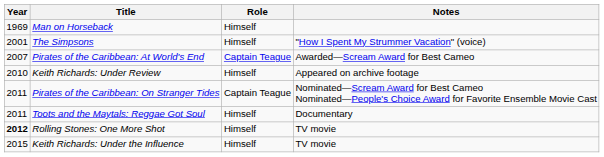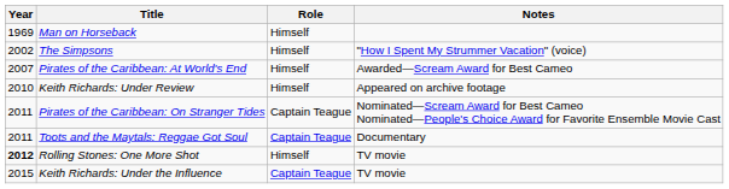 <table class="wikitable sortable">
 <tr>
 <th>Year</th>
 <th>Title</th>
 <th>Role</th>
 <th>Notes</th>
 </tr>
 <tr>
 <td>1969</td>
 <td><em><a href='#'>Man on Horseback</a></em></td>
 <td>Himself</td>
 <td></td>
 </tr>
 <tr>
-<td>2001</td>
+<td>2002</td>
 <td><em><a href='#'>The Simpsons</a></em></td>
 <td>Himself</td>
 <td>"<a href='#'>How I Spent My Strummer Vacation</a>" (voice)</td>
 </tr>
 <tr>
 <td>2007</td>
 <td><em><a href='#'>Pirates of the Caribbean: At World's End</a></em></td>
-<td><a href='#'>Captain Teague</a></td>
+<td>Himself</td>
 <td>Awarded—<a href='#'>Scream Award</a> for Best Cameo</td>
 </tr>
 <tr>
 <td>2010</td>
 <td><em>Keith Richards: Under Review</em></td>
 <td>Himself</td>
 <td>Appeared on archive footage</td>
 </tr>
 <tr>
 <td>2011</td>
 <td><em><a href='#'>Pirates of the Caribbean: On Stranger Tides</a></em></td>
 <td>Captain Teague</td>
 <td>Nominated—<a href='#'>Scream Award</a> for Best Cameo<br>Nominated—<a href='#'>People's Choice Award</a> for Favorite Ensemble Movie Cast</td>
 </tr>
 <tr>
 <td>2011</td>
 <td><em><a href='#'>Toots and the Maytals: Reggae Got Soul</a></em></td>
-<td>Himself</td>
+<td><a href='#'>Captain Teague</a></td>
 <td>Documentary</td>
 </tr>
 <tr>
 <td><strong>2012</strong></td>
 <td><em>Rolling Stones: One More Shot</em></td>
 <td>Himself</td>
 <td>TV movie</td>
 </tr>
 <tr>
 <td>2015</td>
 <td><em>Keith Richards: Under the Influence</em></td>
-<td>Himself</td>
+<td><a href='#'>Captain Teague</a></td>
 <td>TV movie</td>
 </tr>
 </table>
